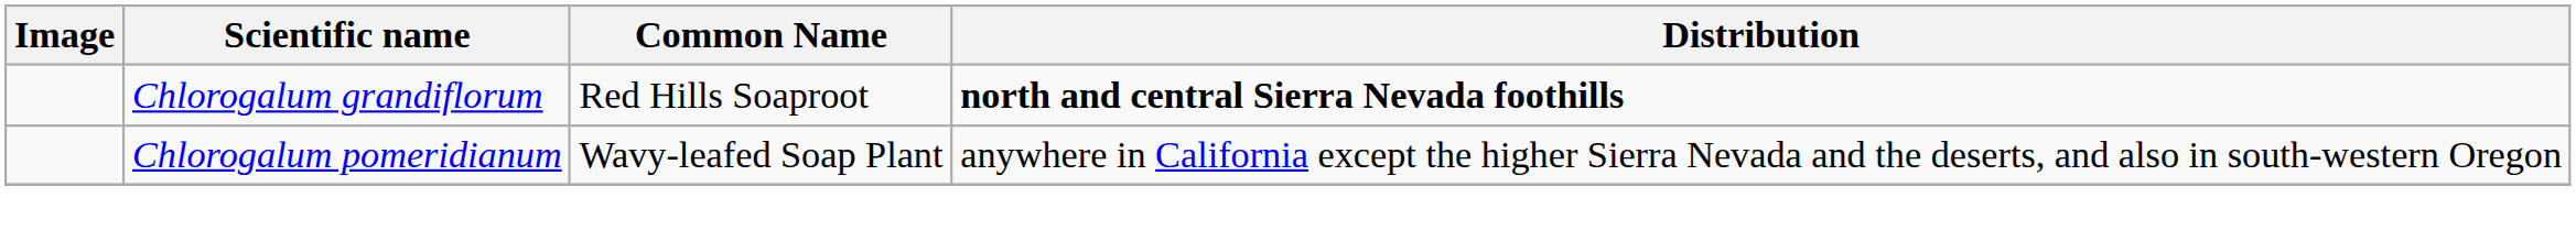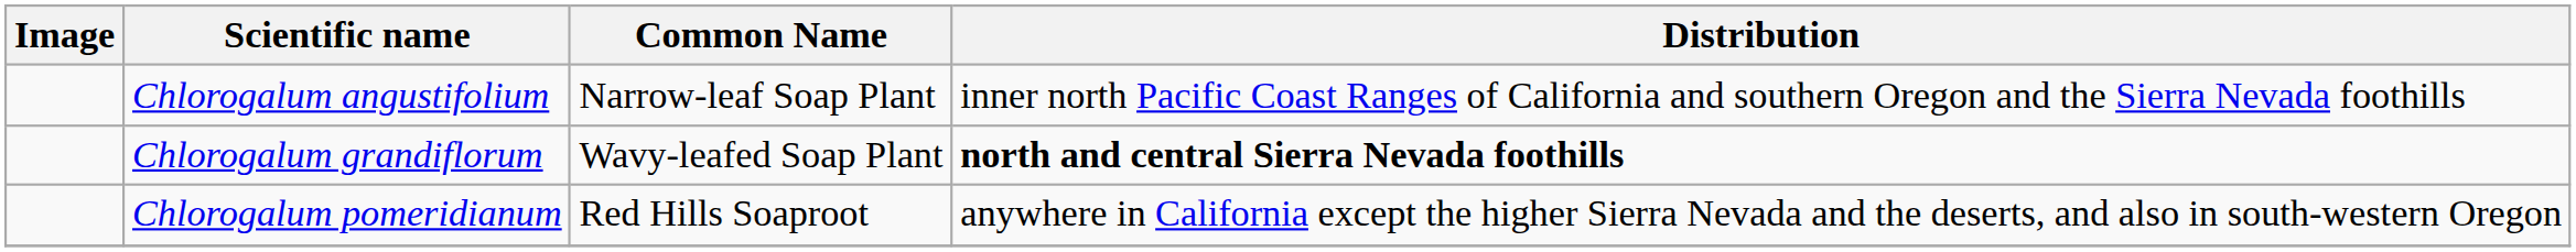 <table class="wikitable">
 <tr>
 <th>Image</th>
 <th>Scientific name</th>
 <th>Common Name</th>
 <th>Distribution</th>
 </tr>
 <tr>
 <td></td>
+<td><em><a href='#'>Chlorogalum angustifolium</a></em></td>
+<td>Narrow-leaf Soap Plant</td>
+<td>inner north <a href='#'>Pacific Coast Ranges</a> of California and southern Oregon and the <a href='#'>Sierra Nevada</a> foothills</td>
+</tr>
+<tr>
+<td></td>
 <td><em><a href='#'>Chlorogalum grandiflorum</a></em></td>
-<td>Red Hills Soaproot</td>
+<td>Wavy-leafed Soap Plant</td>
 <td><strong>north and central Sierra Nevada foothills</strong></td>
 </tr>
 <tr>
 <td></td>
 <td><em><a href='#'>Chlorogalum pomeridianum</a></em></td>
-<td>Wavy-leafed Soap Plant</td>
+<td>Red Hills Soaproot</td>
 <td>anywhere in <a href='#'>California</a> except the higher Sierra Nevada and the deserts, and also in south-western Oregon</td>
 </tr>
 <tr>
 </tr>
 </table>
